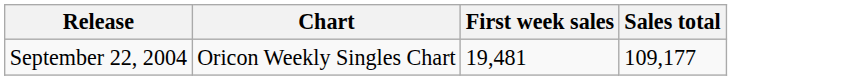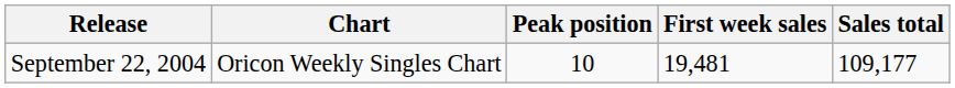 <table class="wikitable">
 <tr>
 <th>Release</th>
 <th>Chart</th>
+<th>Peak position</th>
 <th>First week sales</th>
 <th>Sales total</th>
 </tr>
 <tr>
 <td>September 22, 2004</td>
 <td>Oricon Weekly Singles Chart</td>
+<td align="center">10</td>
 <td>19,481</td>
 <td>109,177</td>
 </tr>
 </table>
